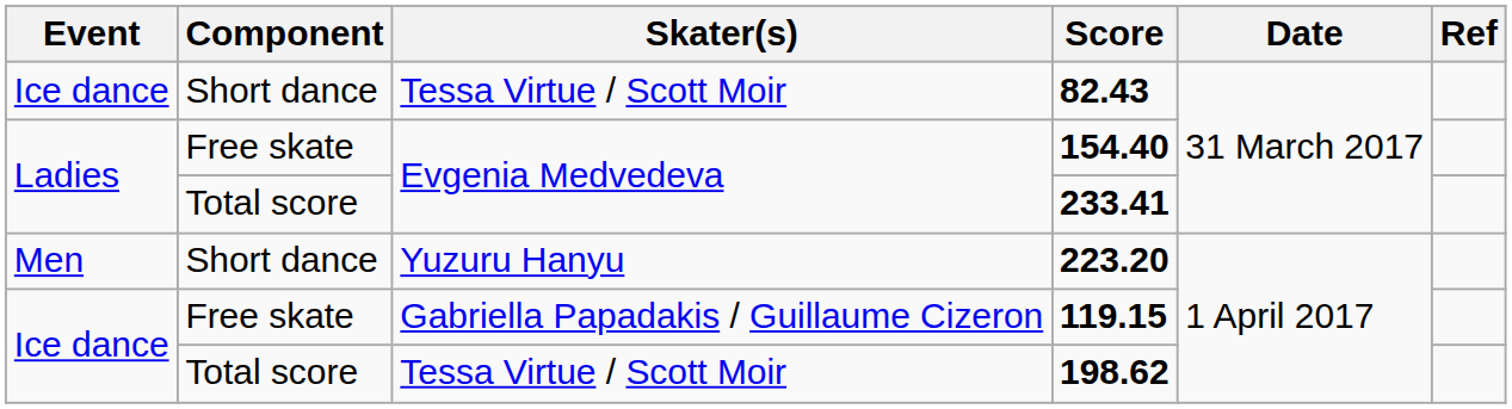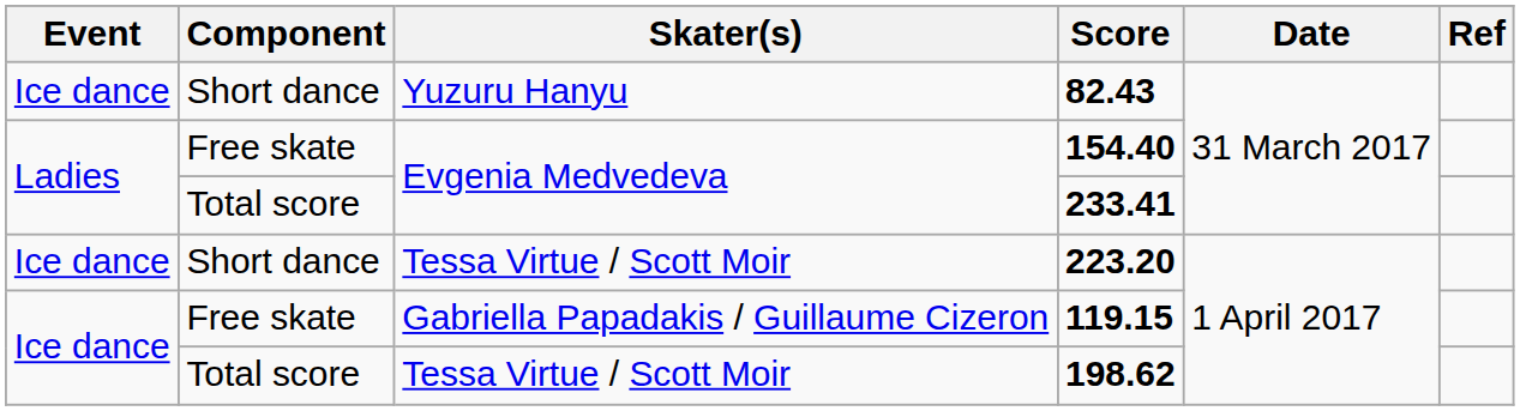 <table class="wikitable sortable">
 <tr>
 <th>Event</th>
 <th>Component</th>
 <th>Skater(s)</th>
 <th>Score</th>
 <th>Date</th>
 <th>Ref</th>
 </tr>
 <tr>
 <td><a href='#'>Ice dance</a></td>
 <td>Short dance</td>
-<td> <a href='#'>Tessa Virtue</a> / <a href='#'>Scott Moir</a></td>
+<td> <a href='#'>Yuzuru Hanyu</a></td>
 <td><strong>82.43</strong></td>
 <td rowspan=3>31 March 2017</td>
 <td></td>
 </tr>
 <tr>
 <td rowspan=2><a href='#'>Ladies</a></td>
 <td>Free skate</td>
 <td rowspan=2> <a href='#'>Evgenia Medvedeva</a></td>
 <td><strong>154.40</strong></td>
 <td></td>
 </tr>
 <tr>
 <td>Total score</td>
 <td><strong>233.41</strong></td>
 <td></td>
 </tr>
 <tr>
-<td><a href='#'>Men</a></td>
+<td><a href='#'>Ice dance</a></td>
 <td>Short dance</td>
-<td> <a href='#'>Yuzuru Hanyu</a></td>
+<td> <a href='#'>Tessa Virtue</a> / <a href='#'>Scott Moir</a></td>
 <td><strong>223.20</strong></td>
 <td rowspan=3>1 April 2017</td>
 <td></td>
 </tr>
 <tr>
 <td rowspan=2><a href='#'>Ice dance</a></td>
 <td>Free skate</td>
 <td> <a href='#'>Gabriella Papadakis</a> / <a href='#'>Guillaume Cizeron</a></td>
 <td><strong>119.15</strong></td>
 <td></td>
 </tr>
 <tr>
 <td>Total score</td>
 <td> <a href='#'>Tessa Virtue</a> / <a href='#'>Scott Moir</a></td>
 <td><strong>198.62</strong></td>
 <td></td>
 </tr>
 </table>
